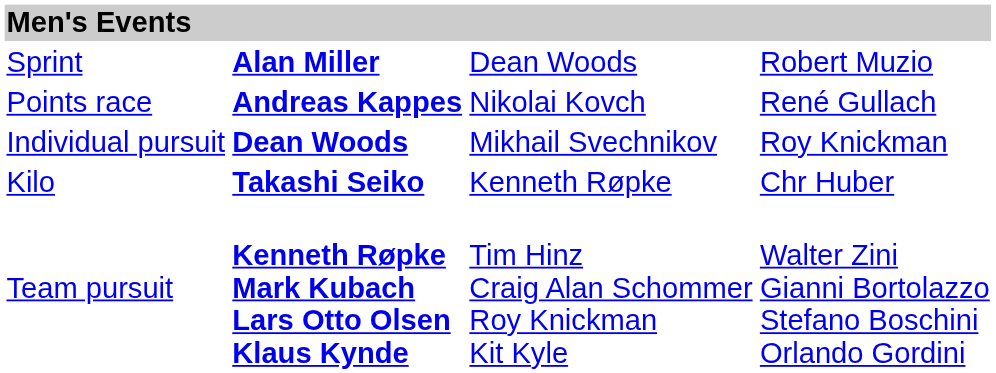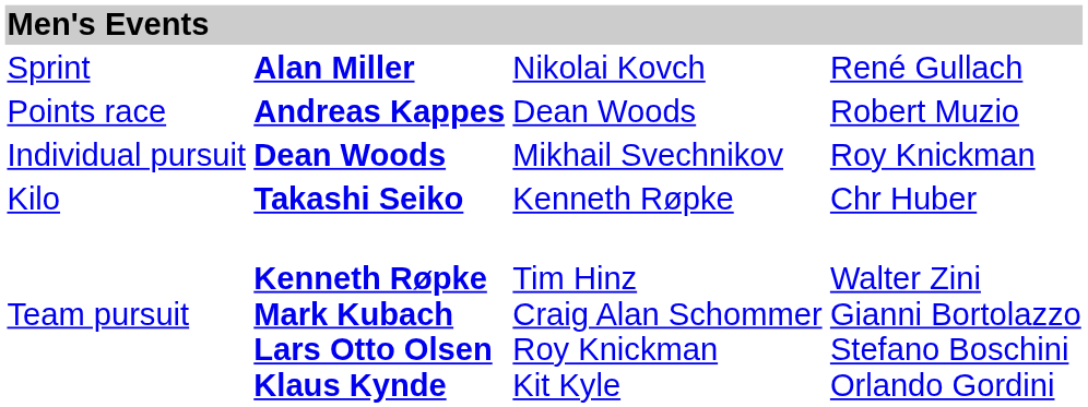 <table>
 <tr bgcolor="#cccccc">
 <td colspan=4><strong>Men's Events</strong></td>
 </tr>
 <tr>
 <td><a href='#'>Sprint</a> <br></td>
 <td><strong><a href='#'>Alan Miller</a><br><small></small> </strong></td>
-<td><a href='#'>Dean Woods</a><br><small></small></td>
-<td><a href='#'>Robert Muzio</a><br><small></small></td>
+<td><a href='#'>Nikolai Kovch</a><br><small></small></td>
+<td><a href='#'>René Gullach</a><br><small></small></td>
 </tr>
 <tr>
 <td><a href='#'>Points race</a> <br></td>
 <td><strong><a href='#'>Andreas Kappes</a><br><small></small> </strong></td>
-<td><a href='#'>Nikolai Kovch</a><br><small></small></td>
-<td><a href='#'>René Gullach</a><br><small></small></td>
+<td><a href='#'>Dean Woods</a><br><small></small></td>
+<td><a href='#'>Robert Muzio</a><br><small></small></td>
 </tr>
 <tr>
 <td><a href='#'>Individual pursuit</a> <br>	</td>
 <td><strong><a href='#'>Dean Woods</a><br><small></small> </strong></td>
 <td><a href='#'>Mikhail Svechnikov</a><br><small></small></td>
 <td><a href='#'>Roy Knickman</a><br><small></small></td>
 </tr>
 <tr>
 <td><a href='#'>Kilo</a> <br></td>
 <td><strong><a href='#'>Takashi Seiko</a><br><small></small> </strong></td>
 <td><a href='#'>Kenneth Røpke</a><br><small></small></td>
 <td><a href='#'>Chr Huber</a><br><small></small></td>
 </tr>
 <tr>
 <td><a href='#'>Team pursuit</a> <br></td>
 <td><strong><br><a href='#'>Kenneth Røpke</a><br><a href='#'>Mark Kubach</a><br><a href='#'>Lars Otto Olsen</a><br><a href='#'>Klaus Kynde</a></strong></td>
 <td><br><a href='#'>Tim Hinz</a><br><a href='#'>Craig Alan Schommer</a><br><a href='#'>Roy Knickman</a><br><a href='#'>Kit Kyle</a></td>
 <td><br><a href='#'>Walter Zini</a><br><a href='#'>Gianni Bortolazzo</a><br><a href='#'>Stefano Boschini</a><br><a href='#'>Orlando Gordini</a></td>
 </tr>
 </table>
